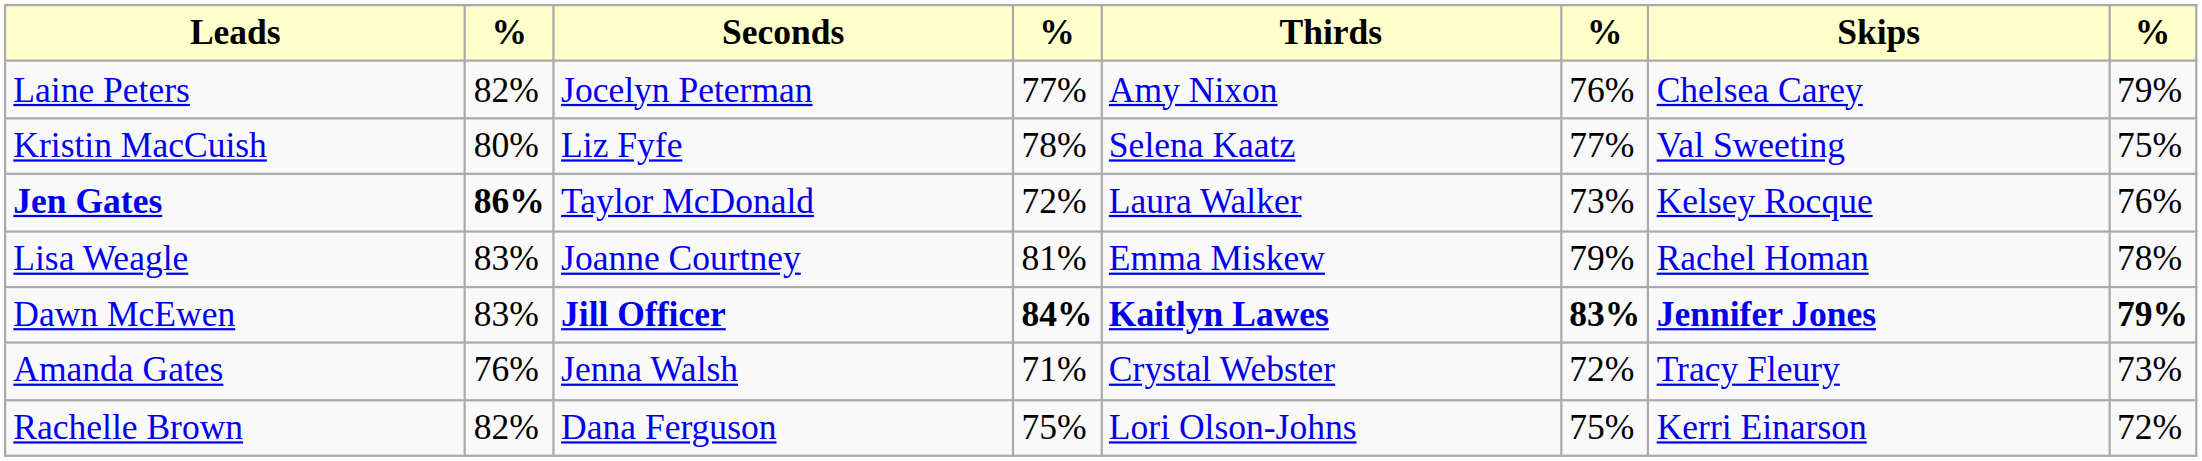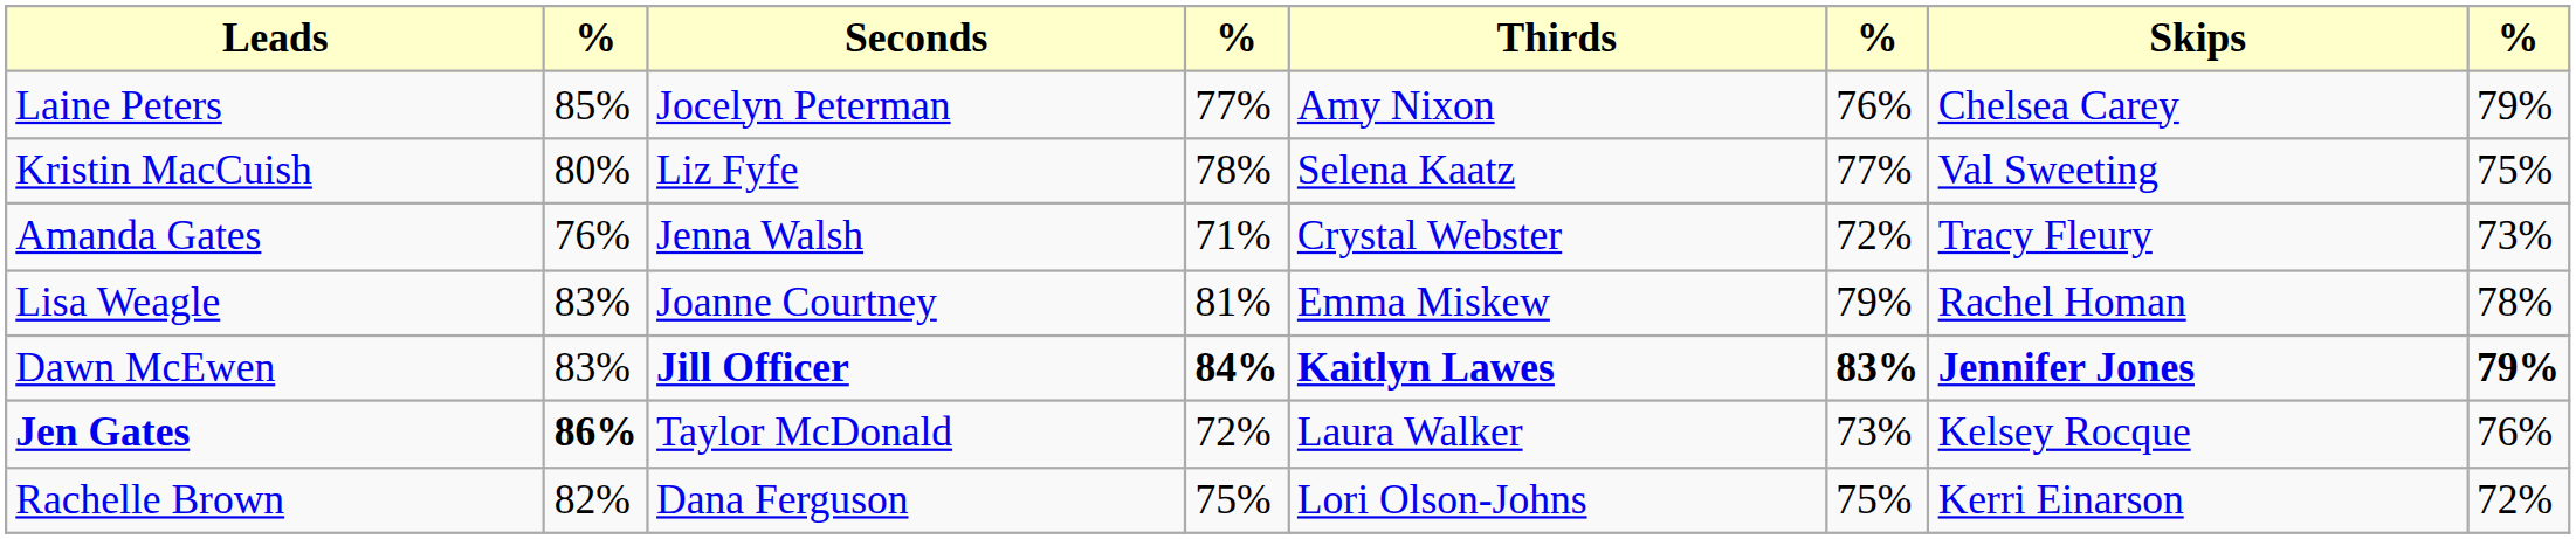 <table class="wikitable sortable">
 <tr>
 <th style="background:#ffc; width:200px;">Leads</th>
 <th style="background:#ffc;">%</th>
 <th style="background:#ffc; width:200px;">Seconds</th>
 <th style="background:#ffc;">%</th>
 <th style="background:#ffc; width:200px;">Thirds</th>
 <th style="background:#ffc;">%</th>
 <th style="background:#ffc; width:200px;">Skips</th>
 <th style="background:#ffc;">%</th>
 </tr>
 <tr>
 <td><a href='#'>Laine Peters</a></td>
-<td>82%</td>
+<td>85%</td>
 <td><a href='#'>Jocelyn Peterman</a></td>
 <td>77%</td>
 <td><a href='#'>Amy Nixon</a></td>
 <td>76%</td>
 <td><a href='#'>Chelsea Carey</a></td>
 <td>79%</td>
 </tr>
 <tr>
 <td><a href='#'>Kristin MacCuish</a></td>
 <td>80%</td>
 <td><a href='#'>Liz Fyfe</a></td>
 <td>78%</td>
 <td><a href='#'>Selena Kaatz</a></td>
 <td>77%</td>
 <td><a href='#'>Val Sweeting</a></td>
 <td>75%</td>
 </tr>
 <tr>
-<td><strong><a href='#'>Jen Gates</a></strong></td>
-<td><strong>86%</strong></td>
-<td><a href='#'>Taylor McDonald</a></td>
+<td><a href='#'>Amanda Gates</a></td>
+<td>76%</td>
+<td><a href='#'>Jenna Walsh</a></td>
+<td>71%</td>
+<td><a href='#'>Crystal Webster</a></td>
 <td>72%</td>
-<td><a href='#'>Laura Walker</a></td>
+<td><a href='#'>Tracy Fleury</a></td>
 <td>73%</td>
-<td><a href='#'>Kelsey Rocque</a></td>
-<td>76%</td>
 </tr>
 <tr>
 <td><a href='#'>Lisa Weagle</a></td>
 <td>83%</td>
 <td><a href='#'>Joanne Courtney</a></td>
 <td>81%</td>
 <td><a href='#'>Emma Miskew</a></td>
 <td>79%</td>
 <td><a href='#'>Rachel Homan</a></td>
 <td>78%</td>
 </tr>
 <tr>
 <td><a href='#'>Dawn McEwen</a></td>
 <td>83%</td>
 <td><strong><a href='#'>Jill Officer</a></strong></td>
 <td><strong>84%</strong></td>
 <td><strong><a href='#'>Kaitlyn Lawes</a></strong></td>
 <td><strong>83%</strong></td>
 <td><strong><a href='#'>Jennifer Jones</a></strong></td>
 <td><strong>79%</strong></td>
 </tr>
 <tr>
-<td><a href='#'>Amanda Gates</a></td>
+<td><strong><a href='#'>Jen Gates</a></strong></td>
+<td><strong>86%</strong></td>
+<td><a href='#'>Taylor McDonald</a></td>
+<td>72%</td>
+<td><a href='#'>Laura Walker</a></td>
+<td>73%</td>
+<td><a href='#'>Kelsey Rocque</a></td>
 <td>76%</td>
-<td><a href='#'>Jenna Walsh</a></td>
-<td>71%</td>
-<td><a href='#'>Crystal Webster</a></td>
-<td>72%</td>
-<td><a href='#'>Tracy Fleury</a></td>
-<td>73%</td>
 </tr>
 <tr>
 <td><a href='#'>Rachelle Brown</a></td>
 <td>82%</td>
 <td><a href='#'>Dana Ferguson</a></td>
 <td>75%</td>
 <td><a href='#'>Lori Olson-Johns</a></td>
 <td>75%</td>
 <td><a href='#'>Kerri Einarson</a></td>
 <td>72%</td>
 </tr>
 </table>
